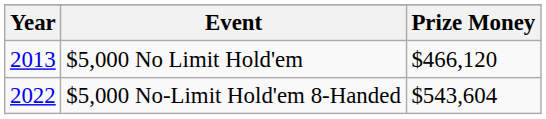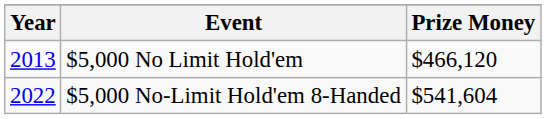 <table class="wikitable">
 <tr>
 </tr>
 <tr>
 <th>Year</th>
 <th>Event</th>
 <th>Prize Money</th>
 </tr>
 <tr>
 <td><a href='#'>2013</a></td>
 <td>$5,000 No Limit Hold'em</td>
 <td>$466,120</td>
 </tr>
 <tr>
 <td><a href='#'>2022</a></td>
 <td>$5,000 No-Limit Hold'em 8-Handed</td>
-<td>$543,604</td>
+<td>$541,604</td>
 </tr>
 </table>
